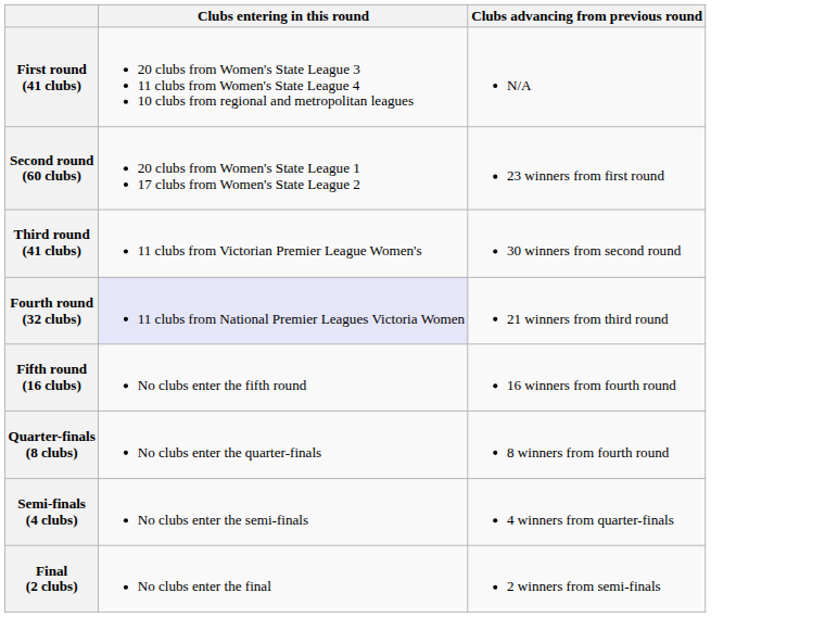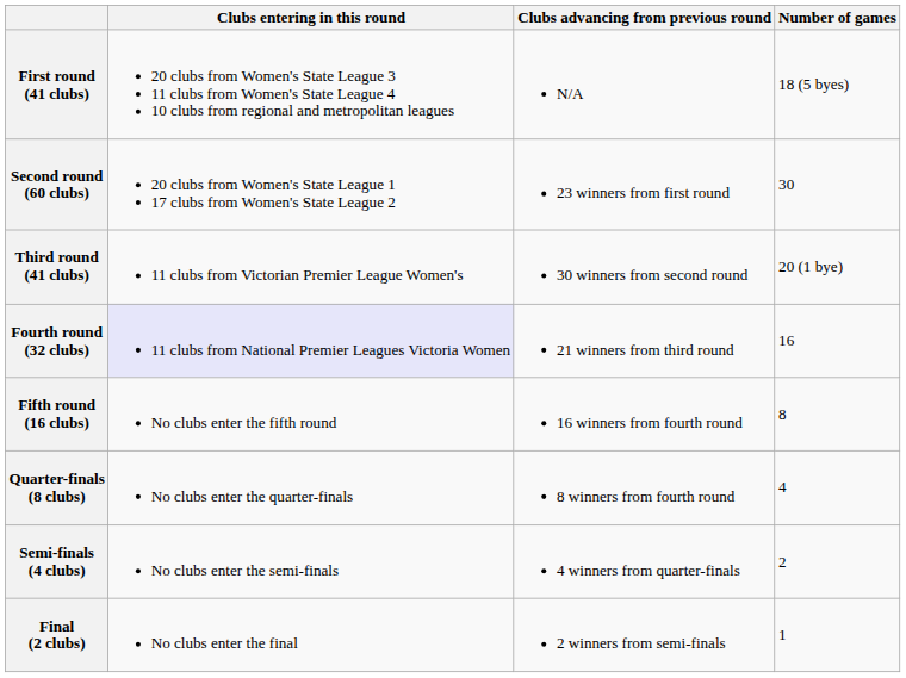 <table class="wikitable">
 <tr>
 <th></th>
 <th>Clubs entering in this round</th>
 <th>Clubs advancing from previous round</th>
+<th>Number of games</th>
 </tr>
 <tr>
 <th>First round<br>(41 clubs)</th>
 <td><br><ul><li>20 clubs from Women's State League 3</li><li>11 clubs from Women's State League 4</li><li>10 clubs from regional and metropolitan leagues</li></ul></td>
 <td><br><ul><li>N/A</li></ul></td>
+<td>18 (5 byes)</td>
 </tr>
 <tr>
 <th>Second round<br>(60 clubs)</th>
 <td><br><ul><li>20 clubs from Women's State League 1</li><li>17 clubs from Women's State League 2</li></ul></td>
 <td><br><ul><li>23 winners from first round</li></ul></td>
+<td>30</td>
 </tr>
 <tr>
 <th>Third round<br>(41 clubs)</th>
 <td><br><ul><li>11 clubs from Victorian Premier League Women's</li></ul></td>
 <td><br><ul><li>30 winners from second round</li></ul></td>
+<td>20 (1 bye)</td>
 </tr>
 <tr>
 <th>Fourth round<br>(32 clubs)</th>
 <td style="background: lavender;"><br><ul><li>11 clubs from National Premier Leagues Victoria Women</li></ul></td>
 <td><br><ul><li>21 winners from third round</li></ul></td>
+<td>16</td>
 </tr>
 <tr>
 <th>Fifth round<br>(16 clubs)</th>
 <td><br><ul><li>No clubs enter the fifth round</li></ul></td>
 <td><br><ul><li>16 winners from fourth round</li></ul></td>
+<td>8</td>
 </tr>
 <tr>
 <th>Quarter-finals<br>(8 clubs)</th>
 <td><br><ul><li>No clubs enter the quarter-finals</li></ul></td>
 <td><br><ul><li>8 winners from fourth round</li></ul></td>
+<td>4</td>
 </tr>
 <tr>
 <th>Semi-finals<br>(4 clubs)</th>
 <td><br><ul><li>No clubs enter the semi-finals</li></ul></td>
 <td><br><ul><li>4 winners from quarter-finals</li></ul></td>
+<td>2</td>
 </tr>
 <tr>
 <th>Final<br>(2 clubs)</th>
 <td><br><ul><li>No clubs enter the final</li></ul></td>
 <td><br><ul><li>2 winners from semi-finals</li></ul></td>
+<td>1</td>
 </tr>
 </table>
